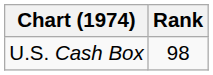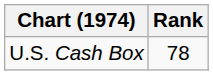 <table class="wikitable">
 <tr>
 <th align="left">Chart (1974)</th>
 <th style="text-align:center;">Rank</th>
 </tr>
 <tr>
 <td align="left">U.S. <em>Cash Box</em> </td>
-<td style="text-align:center;">98</td>
+<td style="text-align:center;">78</td>
 </tr>
 </table>
